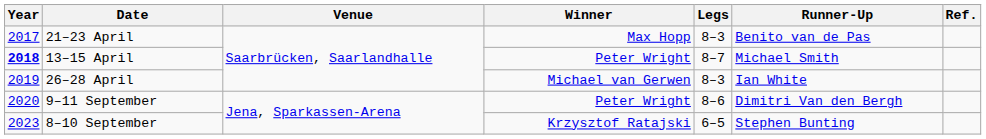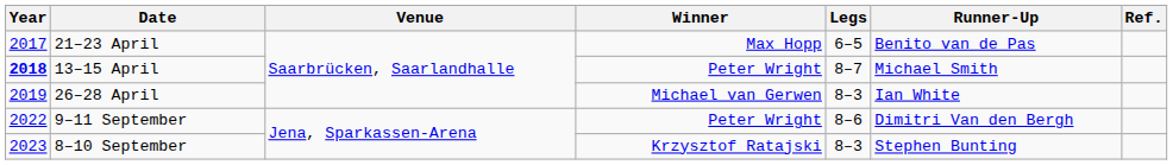 <table class="wikitable">
 <tr>
 <th>Year</th>
 <th style=width:170px>Date</th>
 <th style=width:250px>Venue</th>
 <th style=width:200px>Winner</th>
 <th>Legs</th>
 <th style=width:200px>Runner-Up</th>
 <th>Ref.</th>
 </tr>
 <tr>
 <td align=center><a href='#'>2017</a></td>
 <td align=left>21–23 April</td>
 <td rowspan=3> <a href='#'>Saarbrücken</a>, <a href='#'>Saarlandhalle</a></td>
 <td align=right><a href='#'>Max Hopp</a> </td>
-<td align=center>8–3</td>
+<td align=center>6–5</td>
 <td> <a href='#'>Benito van de Pas</a></td>
 <td align="center"></td>
 </tr>
 <tr>
 <td align=center><strong><a href='#'>2018</a></strong></td>
 <td align=left>13–15 April</td>
 <td align=right><a href='#'>Peter Wright</a> </td>
 <td align=center>8–7</td>
 <td> <a href='#'>Michael Smith</a></td>
 <td align="center"></td>
 </tr>
 <tr>
 <td align=center><a href='#'>2019</a></td>
 <td align=left>26–28 April</td>
 <td align=right><a href='#'>Michael van Gerwen</a> </td>
 <td align=center>8–3</td>
 <td> <a href='#'>Ian White</a></td>
 <td align="center"></td>
 </tr>
 <tr>
-<td align=center><a href='#'>2020</a></td>
+<td align=center><a href='#'>2022</a></td>
 <td align=left>9–11 September</td>
 <td rowspan=2> <a href='#'>Jena</a>, <a href='#'>Sparkassen-Arena</a></td>
 <td align=right><a href='#'>Peter Wright</a> </td>
 <td align=center>8–6</td>
 <td> <a href='#'>Dimitri Van den Bergh</a></td>
 <td align="center"></td>
 </tr>
 <tr>
 <td align=center><a href='#'>2023</a></td>
 <td align=left>8–10 September</td>
 <td align=right><a href='#'>Krzysztof Ratajski</a> </td>
-<td align=center>6–5</td>
+<td align=center>8–3</td>
 <td> <a href='#'>Stephen Bunting</a></td>
 <td align="center"></td>
 </tr>
 </table>
